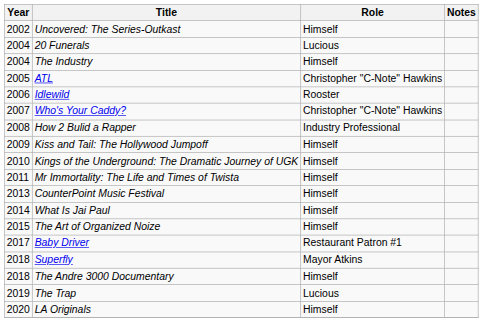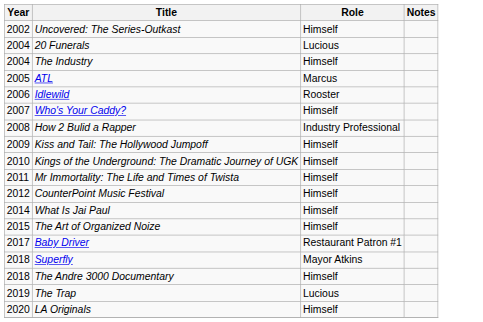 <table class="wikitable sortable">
 <tr>
 <th>Year</th>
 <th>Title</th>
 <th>Role</th>
 <th class="unsortable">Notes</th>
 </tr>
 <tr>
 <td>2002</td>
 <td><em>Uncovered: The Series-Outkast</em></td>
 <td>Himself</td>
 <td></td>
 </tr>
 <tr>
 <td>2004</td>
 <td><em>20 Funerals</em></td>
 <td>Lucious</td>
 </tr>
 <tr>
 <td>2004</td>
 <td><em>The Industry</em></td>
 <td>Himself</td>
 <td></td>
 </tr>
 <tr>
 <td>2005</td>
 <td><em><a href='#'>ATL</a></em></td>
-<td>Christopher "C-Note" Hawkins</td>
+<td>Marcus</td>
 <td></td>
 </tr>
 <tr>
 <td>2006</td>
 <td><em><a href='#'>Idlewild</a></em></td>
 <td>Rooster</td>
 <td></td>
 </tr>
 <tr>
 <td>2007</td>
 <td><em><a href='#'>Who's Your Caddy?</a></em></td>
-<td>Christopher "C-Note" Hawkins</td>
+<td>Himself</td>
 <td></td>
 </tr>
 <tr>
 <td>2008</td>
 <td><em>How 2 Bulid a Rapper</em></td>
 <td>Industry Professional</td>
 <td></td>
 </tr>
 <tr>
 <td>2009</td>
 <td><em>Kiss and Tail: The Hollywood Jumpoff</em></td>
 <td>Himself</td>
 <td></td>
 </tr>
 <tr>
 <td>2010</td>
 <td><em>Kings of the Underground: The Dramatic Journey of UGK</em></td>
 <td>Himself</td>
 <td></td>
 </tr>
 <tr>
 <td>2011</td>
 <td><em>Mr Immortality: The Life and Times of Twista</em></td>
 <td>Himself</td>
 <td></td>
 </tr>
 <tr>
-<td>2013</td>
+<td>2012</td>
 <td><em>CounterPoint Music Festival</em></td>
 <td>Himself</td>
 <td></td>
 </tr>
 <tr>
 <td>2014</td>
 <td><em>What Is Jai Paul</em></td>
 <td>Himself</td>
 <td></td>
 </tr>
 <tr>
 <td>2015</td>
 <td><em>The Art of Organized Noize</em></td>
 <td>Himself</td>
 <td></td>
 </tr>
 <tr>
 <td>2017</td>
 <td><em><a href='#'>Baby Driver</a></em></td>
 <td>Restaurant Patron #1</td>
 <td></td>
 </tr>
 <tr>
 <td>2018</td>
 <td><em><a href='#'>Superfly</a></em></td>
 <td>Mayor Atkins</td>
 </tr>
 <tr>
 <td>2018</td>
 <td><em>The Andre 3000 Documentary</em></td>
 <td>Himself</td>
 <td></td>
 </tr>
 <tr>
 <td>2019</td>
 <td><em>The Trap</em></td>
 <td>Lucious</td>
 <td></td>
 </tr>
 <tr>
 <td>2020</td>
 <td><em>LA Originals</em></td>
 <td>Himself</td>
 <td></td>
 </tr>
 <tr>
 </tr>
 </table>
